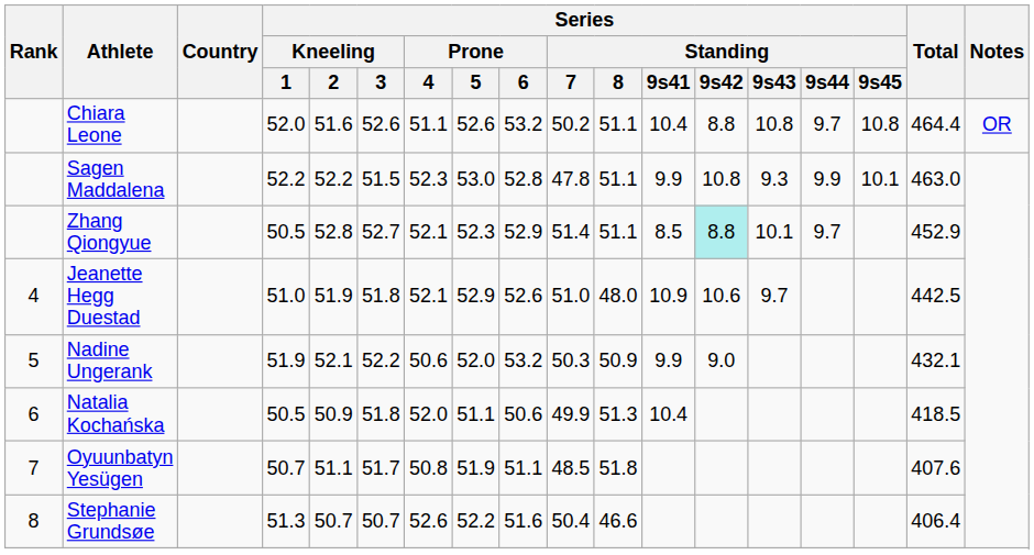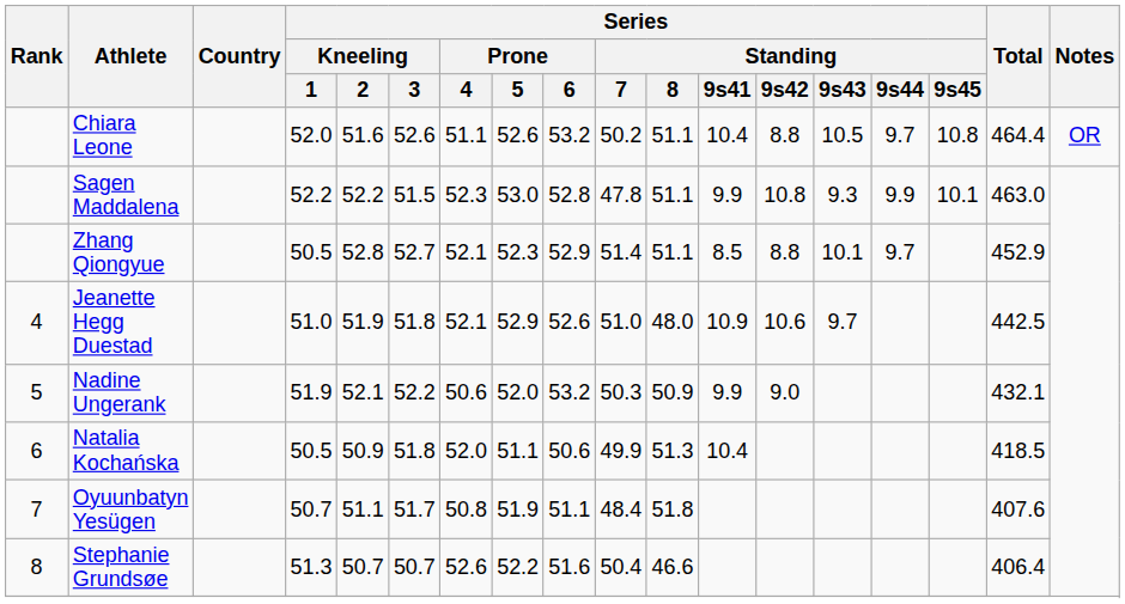 <table class="wikitable" style="text-align:center">
 <tr>
 <th rowspan=3>Rank</th>
 <th rowspan=3>Athlete</th>
 <th rowspan=3>Country</th>
 <th colspan=13>Series</th>
 <th rowspan=3>Total</th>
 <th rowspan=3>Notes</th>
 </tr>
 <tr>
 <th colspan=3>Kneeling</th>
 <th colspan=3>Prone</th>
 <th colspan=7>Standing</th>
 </tr>
 <tr>
 <th width=30>1</th>
 <th width=30>2</th>
 <th width=30>3</th>
 <th width=30>4</th>
 <th width=30>5</th>
 <th width=30>6</th>
 <th width=30>7</th>
 <th width=30>8</th>
 <th width=30>9s41</th>
 <th width=30>9s42</th>
 <th width=30>9s43</th>
 <th width=30>9s44</th>
 <th width=30>9s45</th>
 </tr>
 <tr>
 <td></td>
 <td align=left><a href='#'>Chiara Leone</a></td>
 <td align=left></td>
 <td>52.0</td>
 <td>51.6</td>
 <td>52.6</td>
 <td>51.1</td>
 <td>52.6</td>
 <td>53.2</td>
 <td>50.2</td>
 <td>51.1</td>
 <td>10.4</td>
 <td>8.8</td>
-<td>10.8</td>
+<td>10.5</td>
 <td>9.7</td>
 <td>10.8</td>
 <td>464.4</td>
 <td><a href='#'>OR</a></td>
 </tr>
 <tr>
 <td></td>
 <td align=left><a href='#'>Sagen Maddalena</a></td>
 <td align=left></td>
 <td>52.2</td>
 <td>52.2</td>
 <td>51.5</td>
 <td>52.3</td>
 <td>53.0</td>
 <td>52.8</td>
 <td>47.8</td>
 <td>51.1</td>
 <td>9.9</td>
 <td>10.8</td>
 <td>9.3</td>
 <td>9.9</td>
 <td>10.1</td>
 <td>463.0</td>
 </tr>
 <tr>
 <td></td>
 <td align=left><a href='#'>Zhang Qiongyue</a></td>
 <td align=left></td>
 <td>50.5</td>
 <td>52.8</td>
 <td>52.7</td>
 <td>52.1</td>
 <td>52.3</td>
 <td>52.9</td>
 <td>51.4</td>
 <td>51.1</td>
 <td>8.5</td>
-<td style="background: paleturquoise;">8.8</td>
+<td>8.8</td>
 <td>10.1</td>
 <td>9.7</td>
 <td></td>
 <td>452.9</td>
 </tr>
 <tr>
 <td>4</td>
 <td align=left><a href='#'>Jeanette Hegg Duestad</a></td>
 <td align=left></td>
 <td>51.0</td>
 <td>51.9</td>
 <td>51.8</td>
 <td>52.1</td>
 <td>52.9</td>
 <td>52.6</td>
 <td>51.0</td>
 <td>48.0</td>
 <td>10.9</td>
 <td>10.6</td>
 <td>9.7</td>
 <td></td>
 <td></td>
 <td>442.5</td>
 </tr>
 <tr>
 <td>5</td>
 <td align=left><a href='#'>Nadine Ungerank</a></td>
 <td align=left></td>
 <td>51.9</td>
 <td>52.1</td>
 <td>52.2</td>
 <td>50.6</td>
 <td>52.0</td>
 <td>53.2</td>
 <td>50.3</td>
 <td>50.9</td>
 <td>9.9</td>
 <td>9.0</td>
 <td></td>
 <td></td>
 <td></td>
 <td>432.1</td>
 </tr>
 <tr>
 <td>6</td>
 <td align=left><a href='#'>Natalia Kochańska</a></td>
 <td align=left></td>
 <td>50.5</td>
 <td>50.9</td>
 <td>51.8</td>
 <td>52.0</td>
 <td>51.1</td>
 <td>50.6</td>
 <td>49.9</td>
 <td>51.3</td>
 <td>10.4</td>
 <td></td>
 <td></td>
 <td></td>
 <td></td>
 <td>418.5</td>
 </tr>
 <tr>
 <td>7</td>
 <td align=left><a href='#'>Oyuunbatyn Yesügen</a></td>
 <td align=left></td>
 <td>50.7</td>
 <td>51.1</td>
 <td>51.7</td>
 <td>50.8</td>
 <td>51.9</td>
 <td>51.1</td>
-<td>48.5</td>
+<td>48.4</td>
 <td>51.8</td>
 <td></td>
 <td></td>
 <td></td>
 <td></td>
 <td></td>
 <td>407.6</td>
 </tr>
 <tr>
 <td>8</td>
 <td align=left><a href='#'>Stephanie Grundsøe</a></td>
 <td align=left></td>
 <td>51.3</td>
 <td>50.7</td>
 <td>50.7</td>
 <td>52.6</td>
 <td>52.2</td>
 <td>51.6</td>
 <td>50.4</td>
 <td>46.6</td>
 <td></td>
 <td></td>
 <td></td>
 <td></td>
 <td></td>
 <td>406.4</td>
 </tr>
 <tr>
 </tr>
 </table>
